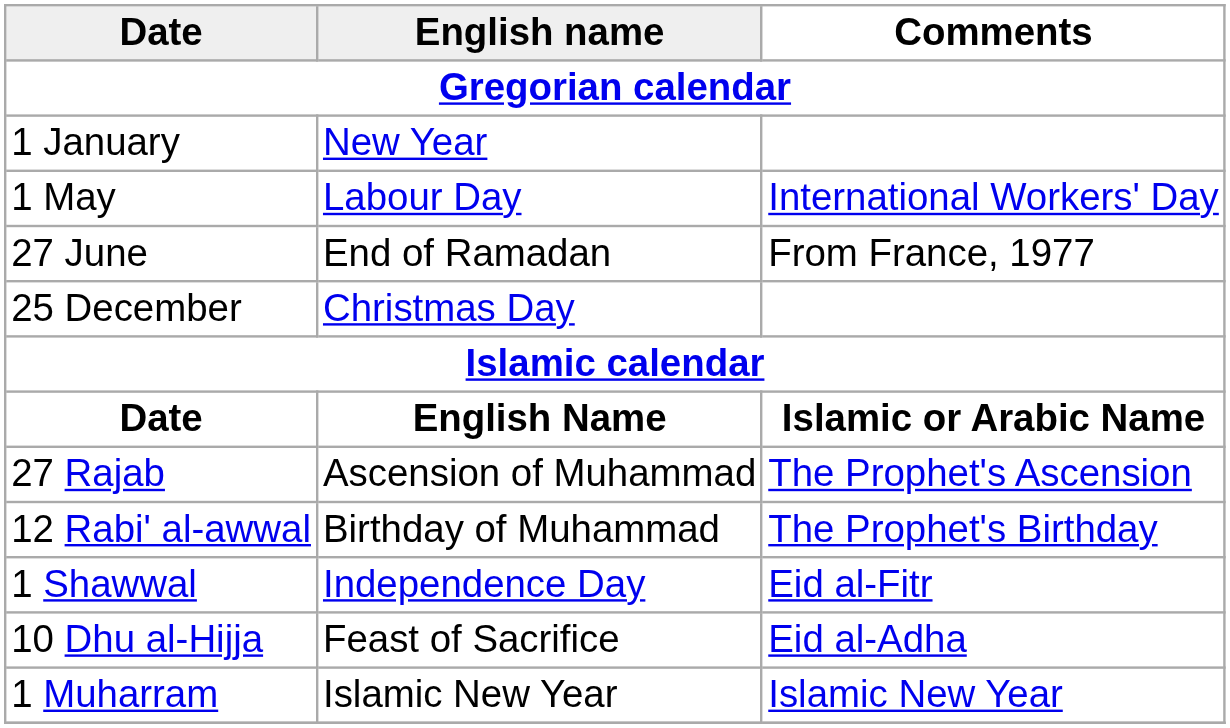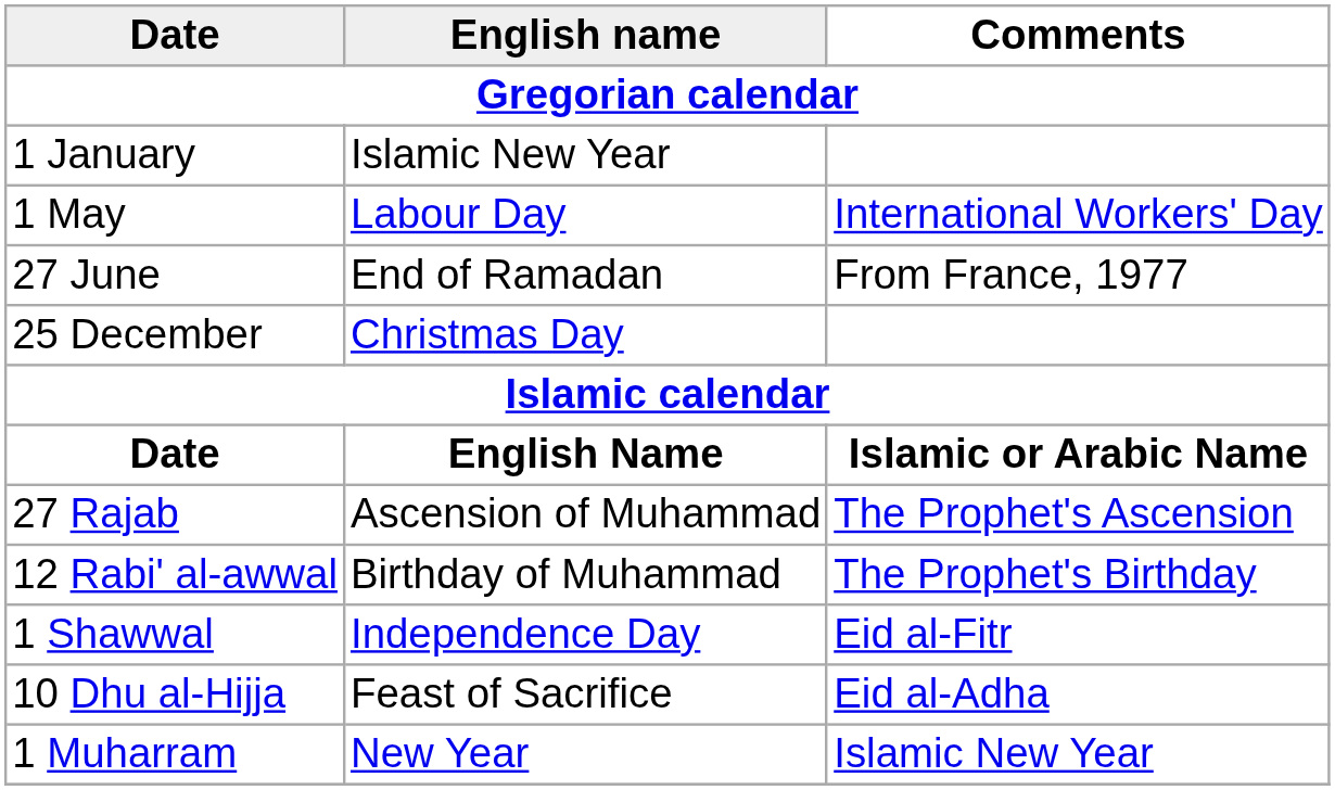 <table border="1" cellpadding="2" cellspacing="0" style="border-collapse:collapse; border:1px solid #aaa">
 <tr>
 <th style="background:#efefef;">Date</th>
 <th style="background:#efefef;">English name</th>
 <th>Comments</th>
 </tr>
 <tr>
 <th colspan=4><a href='#'>Gregorian calendar</a></th>
 </tr>
 <tr>
 <td>1 January</td>
-<td><a href='#'>New Year</a></td>
+<td>Islamic New Year</td>
 <td></td>
 </tr>
 <tr>
 <td>1 May</td>
 <td><a href='#'>Labour Day</a></td>
 <td><a href='#'>International Workers' Day</a></td>
 </tr>
 <tr>
 <td>27 June</td>
 <td>End of Ramadan</td>
 <td>From France, 1977</td>
 </tr>
 <tr>
 <td>25 December</td>
 <td><a href='#'>Christmas Day</a></td>
 <td></td>
 </tr>
 <tr>
 <th colspan=4><a href='#'>Islamic calendar</a></th>
 </tr>
 <tr>
 <th>Date</th>
 <th>English Name</th>
 <th>Islamic or Arabic Name</th>
 </tr>
 <tr>
 <td>27 <a href='#'>Rajab</a></td>
 <td>Ascension of Muhammad</td>
 <td><a href='#'>The Prophet's Ascension</a></td>
 </tr>
 <tr>
 <td>12 <a href='#'>Rabi' al-awwal</a></td>
 <td>Birthday of Muhammad</td>
 <td><a href='#'>The Prophet's Birthday</a></td>
 </tr>
 <tr>
 <td>1 <a href='#'>Shawwal</a></td>
 <td><a href='#'>Independence Day</a></td>
 <td><a href='#'>Eid al-Fitr</a></td>
 </tr>
 <tr>
 <td>10 <a href='#'>Dhu al-Hijja</a></td>
 <td>Feast of Sacrifice</td>
 <td><a href='#'>Eid al-Adha</a></td>
 </tr>
 <tr>
 <td>1 <a href='#'>Muharram</a></td>
-<td>Islamic New Year</td>
+<td><a href='#'>New Year</a></td>
 <td><a href='#'>Islamic New Year</a></td>
 </tr>
 <tr>
 </tr>
 </table>
